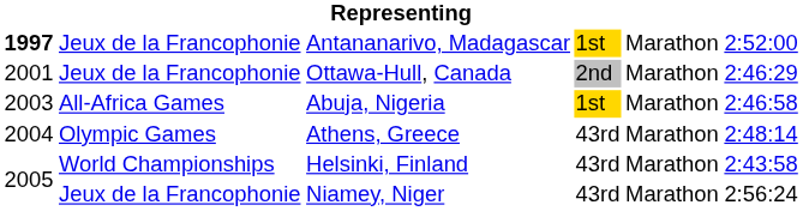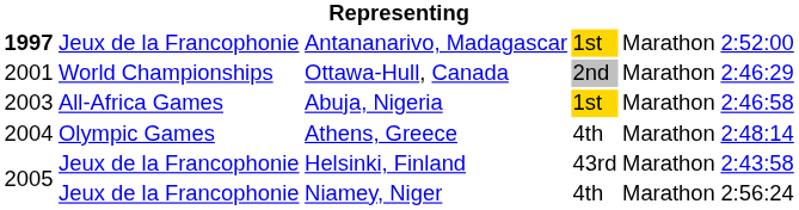 <table>
 <tr>
 <th colspan="6">Representing </th>
 </tr>
 <tr>
 <td><strong>1997</strong></td>
 <td><a href='#'>Jeux de la Francophonie</a></td>
 <td><a href='#'>Antananarivo, Madagascar</a></td>
 <td bgcolor="gold">1st</td>
 <td>Marathon</td>
 <td><a href='#'>2:52:00</a></td>
 </tr>
 <tr>
 <td>2001</td>
-<td><a href='#'>Jeux de la Francophonie</a></td>
+<td><a href='#'>World Championships</a></td>
 <td><a href='#'>Ottawa-Hull</a>, <a href='#'>Canada</a></td>
 <td bgcolor="silver">2nd</td>
 <td>Marathon</td>
 <td><a href='#'>2:46:29</a></td>
 </tr>
 <tr>
 <td>2003</td>
 <td><a href='#'>All-Africa Games</a></td>
 <td><a href='#'>Abuja, Nigeria</a></td>
 <td bgcolor="gold">1st</td>
 <td>Marathon</td>
 <td><a href='#'>2:46:58</a></td>
 </tr>
 <tr>
 <td>2004</td>
 <td><a href='#'>Olympic Games</a></td>
 <td><a href='#'>Athens, Greece</a></td>
-<td>43rd</td>
+<td>4th</td>
 <td>Marathon</td>
 <td><a href='#'>2:48:14</a></td>
 </tr>
 <tr>
 <td rowspan=2>2005</td>
-<td><a href='#'>World Championships</a></td>
+<td><a href='#'>Jeux de la Francophonie</a></td>
 <td><a href='#'>Helsinki, Finland</a></td>
 <td>43rd</td>
 <td>Marathon</td>
 <td><a href='#'>2:43:58</a></td>
 </tr>
 <tr>
 <td><a href='#'>Jeux de la Francophonie</a></td>
 <td><a href='#'>Niamey, Niger</a></td>
-<td>43rd</td>
+<td>4th</td>
 <td>Marathon</td>
 <td>2:56:24</td>
 </tr>
 </table>
